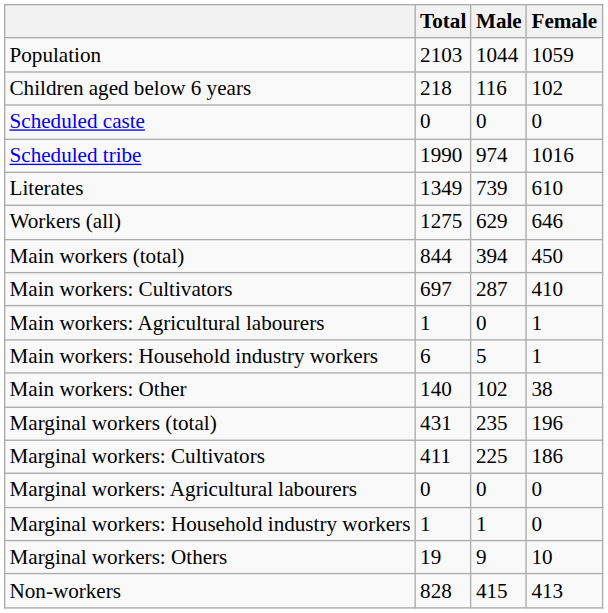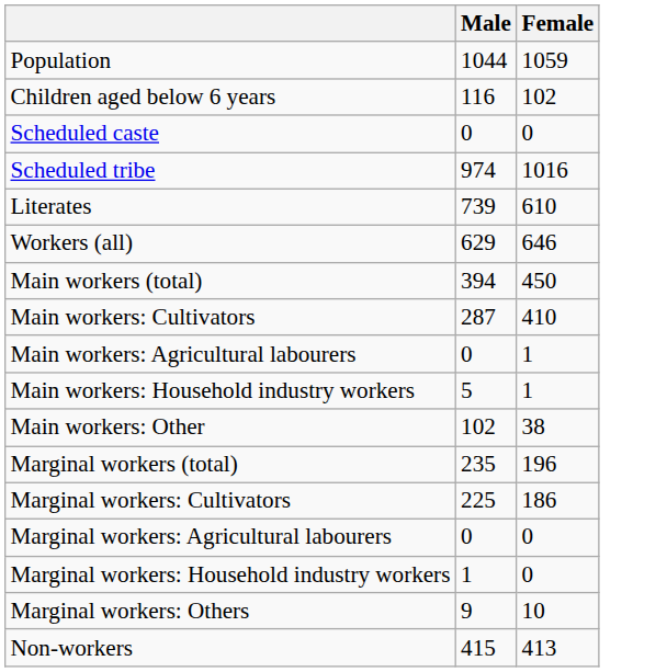 <table class="wikitable sortable">
 <tr>
 <th></th>
-<th>Total</th>
 <th>Male</th>
 <th>Female</th>
 </tr>
 <tr>
 <td>Population</td>
-<td>2103</td>
 <td>1044</td>
 <td>1059</td>
 </tr>
 <tr>
 <td>Children aged below 6 years</td>
-<td>218</td>
 <td>116</td>
 <td>102</td>
 </tr>
 <tr>
 <td><a href='#'>Scheduled caste</a></td>
 <td>0</td>
 <td>0</td>
-<td>0</td>
 </tr>
 <tr>
 <td><a href='#'>Scheduled tribe</a></td>
-<td>1990</td>
 <td>974</td>
 <td>1016</td>
 </tr>
 <tr>
 <td>Literates</td>
-<td>1349</td>
 <td>739</td>
 <td>610</td>
 </tr>
 <tr>
 <td>Workers (all)</td>
-<td>1275</td>
 <td>629</td>
 <td>646</td>
 </tr>
 <tr>
 <td>Main workers (total)</td>
-<td>844</td>
 <td>394</td>
 <td>450</td>
 </tr>
 <tr>
 <td>Main workers: Cultivators</td>
-<td>697</td>
 <td>287</td>
 <td>410</td>
 </tr>
 <tr>
 <td>Main workers: Agricultural labourers</td>
-<td>1</td>
 <td>0</td>
 <td>1</td>
 </tr>
 <tr>
 <td>Main workers: Household industry workers</td>
-<td>6</td>
 <td>5</td>
 <td>1</td>
 </tr>
 <tr>
 <td>Main workers: Other</td>
-<td>140</td>
 <td>102</td>
 <td>38</td>
 </tr>
 <tr>
 <td>Marginal workers (total)</td>
-<td>431</td>
 <td>235</td>
 <td>196</td>
 </tr>
 <tr>
 <td>Marginal workers: Cultivators</td>
-<td>411</td>
 <td>225</td>
 <td>186</td>
 </tr>
 <tr>
 <td>Marginal workers: Agricultural labourers</td>
 <td>0</td>
 <td>0</td>
-<td>0</td>
 </tr>
 <tr>
 <td>Marginal workers: Household industry workers</td>
-<td>1</td>
 <td>1</td>
 <td>0</td>
 </tr>
 <tr>
 <td>Marginal workers: Others</td>
-<td>19</td>
 <td>9</td>
 <td>10</td>
 </tr>
 <tr>
 <td>Non-workers</td>
-<td>828</td>
 <td>415</td>
 <td>413</td>
 </tr>
 </table>
